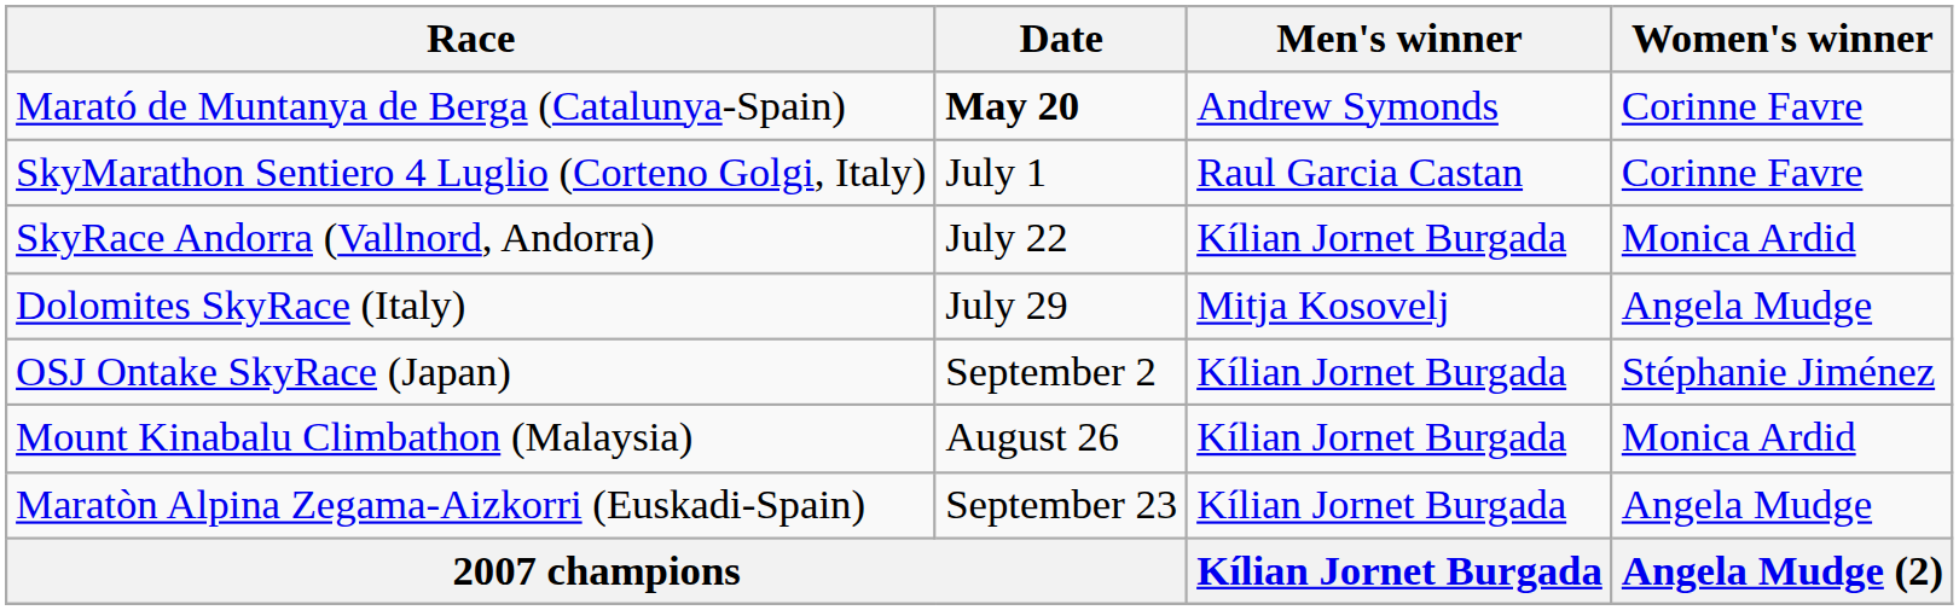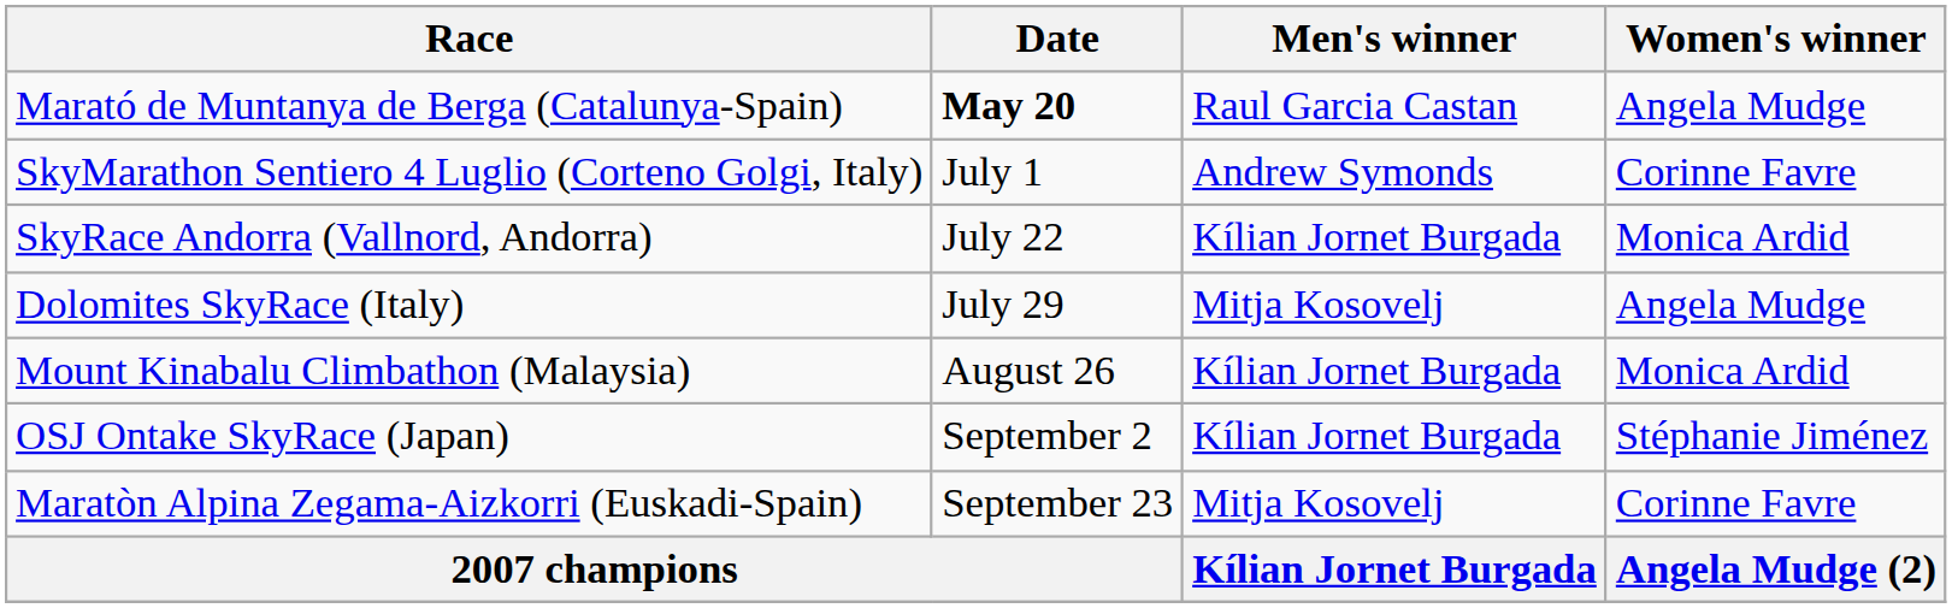 <table class="wikitable" width= style="font-size:90%; text-align:center;">
 <tr>
 <th>Race</th>
 <th>Date</th>
 <th>Men's winner</th>
 <th>Women's winner</th>
 </tr>
 <tr>
 <td><a href='#'>Marató de Muntanya de Berga</a> (<a href='#'>Catalunya</a>-Spain)</td>
 <td><strong>May 20</strong></td>
-<td><a href='#'>Andrew Symonds</a></td>
-<td><a href='#'>Corinne Favre</a></td>
+<td><a href='#'>Raul Garcia Castan</a></td>
+<td><a href='#'>Angela Mudge</a></td>
 </tr>
 <tr>
 <td><a href='#'>SkyMarathon Sentiero 4 Luglio</a> (<a href='#'>Corteno Golgi</a>, Italy)</td>
 <td>July 1</td>
-<td><a href='#'>Raul Garcia Castan</a></td>
+<td><a href='#'>Andrew Symonds</a></td>
 <td><a href='#'>Corinne Favre</a></td>
 </tr>
 <tr>
 <td><a href='#'>SkyRace Andorra</a> (<a href='#'>Vallnord</a>, Andorra)</td>
 <td>July 22</td>
 <td><a href='#'>Kílian Jornet Burgada</a></td>
 <td><a href='#'>Monica Ardid</a></td>
 </tr>
 <tr>
 <td><a href='#'>Dolomites SkyRace</a> (Italy)</td>
 <td>July 29</td>
 <td><a href='#'>Mitja Kosovelj</a></td>
 <td><a href='#'>Angela Mudge</a></td>
 </tr>
 <tr>
+<td><a href='#'>Mount Kinabalu Climbathon</a> (Malaysia)</td>
+<td>August 26</td>
+<td><a href='#'>Kílian Jornet Burgada</a></td>
+<td><a href='#'>Monica Ardid</a></td>
+</tr>
+<tr>
 <td><a href='#'>OSJ Ontake SkyRace</a> (Japan)</td>
 <td>September 2</td>
 <td><a href='#'>Kílian Jornet Burgada</a></td>
 <td><a href='#'>Stéphanie Jiménez</a></td>
 </tr>
 <tr>
-<td><a href='#'>Mount Kinabalu Climbathon</a> (Malaysia)</td>
-<td>August 26</td>
-<td><a href='#'>Kílian Jornet Burgada</a></td>
-<td><a href='#'>Monica Ardid</a></td>
-</tr>
-<tr>
 <td><a href='#'>Maratòn Alpina Zegama-Aizkorri</a> (Euskadi-Spain)</td>
 <td>September 23</td>
-<td><a href='#'>Kílian Jornet Burgada</a></td>
-<td><a href='#'>Angela Mudge</a></td>
+<td><a href='#'>Mitja Kosovelj</a></td>
+<td><a href='#'>Corinne Favre</a></td>
 </tr>
 <tr>
 <th colspan=2 align="center">2007 champions</th>
 <th align="center"><a href='#'>Kílian Jornet Burgada</a></th>
 <th align="center"><a href='#'>Angela Mudge</a> (2)</th>
 </tr>
 <tr>
 </tr>
 </table>
